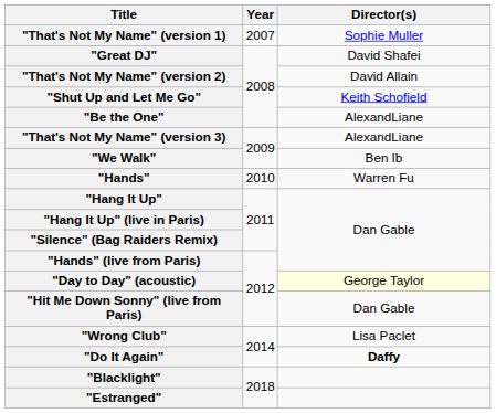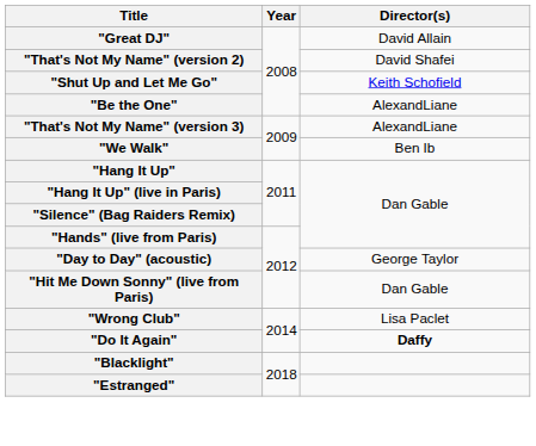 <table class="wikitable plainrowheaders" style="text-align:center;">
 <tr>
 <th scope="col" style="width:18em;">Title</th>
 <th scope="col">Year</th>
 <th scope="col" style="width:16em;">Director(s)</th>
 </tr>
 <tr>
-<th scope="row">"That's Not My Name" (version 1)</th>
-<td>2007</td>
-<td><a href='#'>Sophie Muller</a></td>
-</tr>
-<tr>
 <th scope="row">"Great DJ"</th>
 <td rowspan="4">2008</td>
-<td>David Shafei</td>
+<td>David Allain</td>
 </tr>
 <tr>
 <th scope="row">"That's Not My Name" (version 2)</th>
-<td>David Allain</td>
+<td>David Shafei</td>
 </tr>
 <tr>
 <th scope="row">"Shut Up and Let Me Go"</th>
 <td><a href='#'>Keith Schofield</a></td>
 </tr>
 <tr>
 <th scope="row">"Be the One"</th>
 <td>AlexandLiane</td>
 </tr>
 <tr>
 <th scope="row">"That's Not My Name" (version 3)</th>
 <td rowspan="2">2009</td>
 <td>AlexandLiane</td>
 </tr>
 <tr>
 <th scope="row">"We Walk"</th>
 <td>Ben Ib</td>
 </tr>
 <tr>
-<th scope="row">"Hands"</th>
-<td>2010</td>
-<td>Warren Fu</td>
-</tr>
-<tr>
 <th scope="row">"Hang It Up"</th>
 <td rowspan="3">2011</td>
 <td rowspan="4">Dan Gable</td>
 </tr>
 <tr>
 <th scope="row">"Hang It Up" (live in Paris)</th>
 </tr>
 <tr>
 <th scope="row">"Silence" (Bag Raiders Remix)</th>
 </tr>
 <tr>
 <th scope="row">"Hands" (live from Paris)</th>
 <td rowspan="3">2012</td>
 </tr>
 <tr>
 <th scope="row">"Day to Day" (acoustic)</th>
-<td style="background: lightyellow;">George Taylor</td>
+<td>George Taylor</td>
 </tr>
 <tr>
 <th scope="row">"Hit Me Down Sonny" (live from Paris)</th>
 <td>Dan Gable</td>
 </tr>
 <tr>
 <th scope="row">"Wrong Club"</th>
 <td rowspan="2">2014</td>
 <td>Lisa Paclet</td>
 </tr>
 <tr>
 <th scope="row">"Do It Again"</th>
 <td><strong>Daffy</strong></td>
 </tr>
 <tr>
 <th scope="row">"Blacklight"</th>
 <td rowspan="2">2018</td>
 <td></td>
 </tr>
 <tr>
 <th scope="row">"Estranged"</th>
 <td></td>
 </tr>
 </table>
